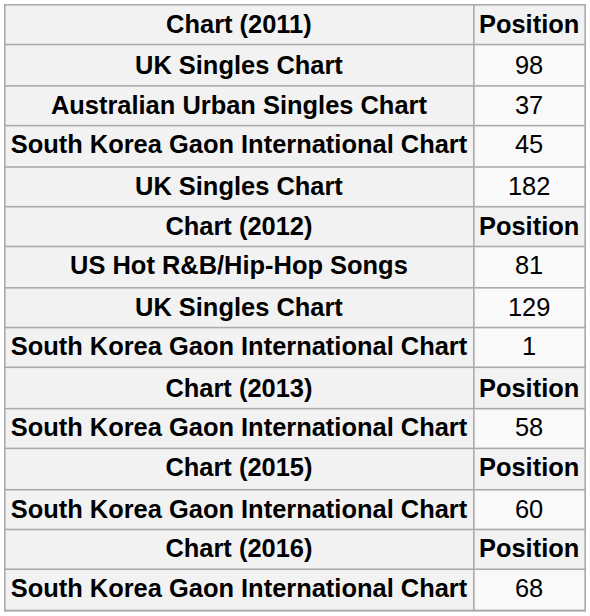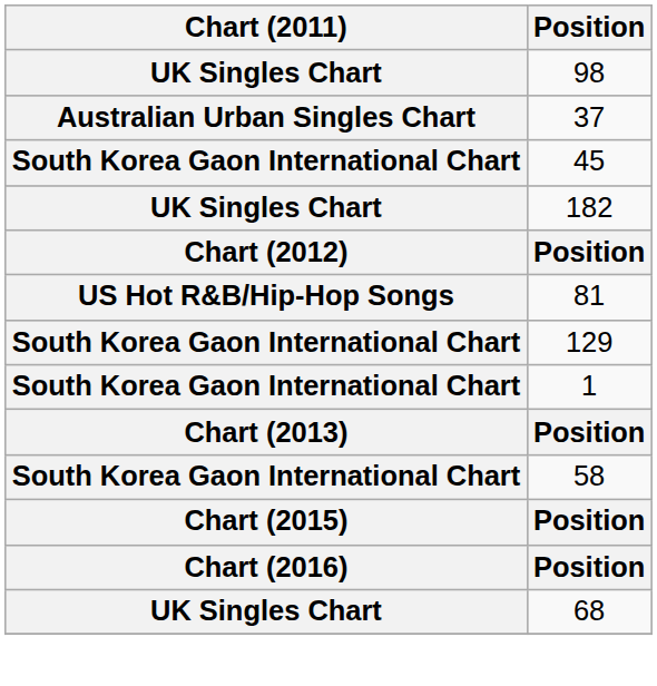 <table class="wikitable sortable plainrowheaders" style="text-align:center;">
 <tr>
 <th scope="col">Chart (2011)</th>
 <th scope="col">Position</th>
 </tr>
 <tr>
 <th scope="row">UK Singles Chart</th>
 <td>98</td>
 </tr>
 <tr>
 <th scope="row">Australian Urban Singles Chart</th>
 <td>37</td>
 </tr>
 <tr>
 <th scope="row">South Korea Gaon International Chart</th>
 <td>45</td>
 </tr>
 <tr>
 <th scope="row">UK Singles Chart</th>
 <td>182</td>
 </tr>
 <tr>
 <th scope="col">Chart (2012)</th>
 <th scope="col">Position</th>
 </tr>
 <tr>
 <th scope="row">US Hot R&B/Hip-Hop Songs</th>
 <td>81</td>
 </tr>
 <tr>
-<th scope="row">UK Singles Chart</th>
+<th scope="row">South Korea Gaon International Chart</th>
 <td>129</td>
 </tr>
 <tr>
 <th scope="row">South Korea Gaon International Chart</th>
 <td>1</td>
 </tr>
 <tr>
 <th scope="col">Chart (2013)</th>
 <th scope="col">Position</th>
 </tr>
 <tr>
 <th scope="row">South Korea Gaon International Chart</th>
 <td style="text-align:center;">58</td>
 </tr>
 <tr>
 <th scope="col">Chart (2015)</th>
 <th scope="col">Position</th>
 </tr>
 <tr>
-<th scope="row">South Korea Gaon International Chart</th>
-<td>60</td>
-</tr>
-<tr>
 <th scope="col">Chart (2016)</th>
 <th scope="col">Position</th>
 </tr>
 <tr>
-<th scope="row">South Korea Gaon International Chart</th>
+<th scope="row">UK Singles Chart</th>
 <td>68</td>
 </tr>
 <tr>
 </tr>
 </table>
